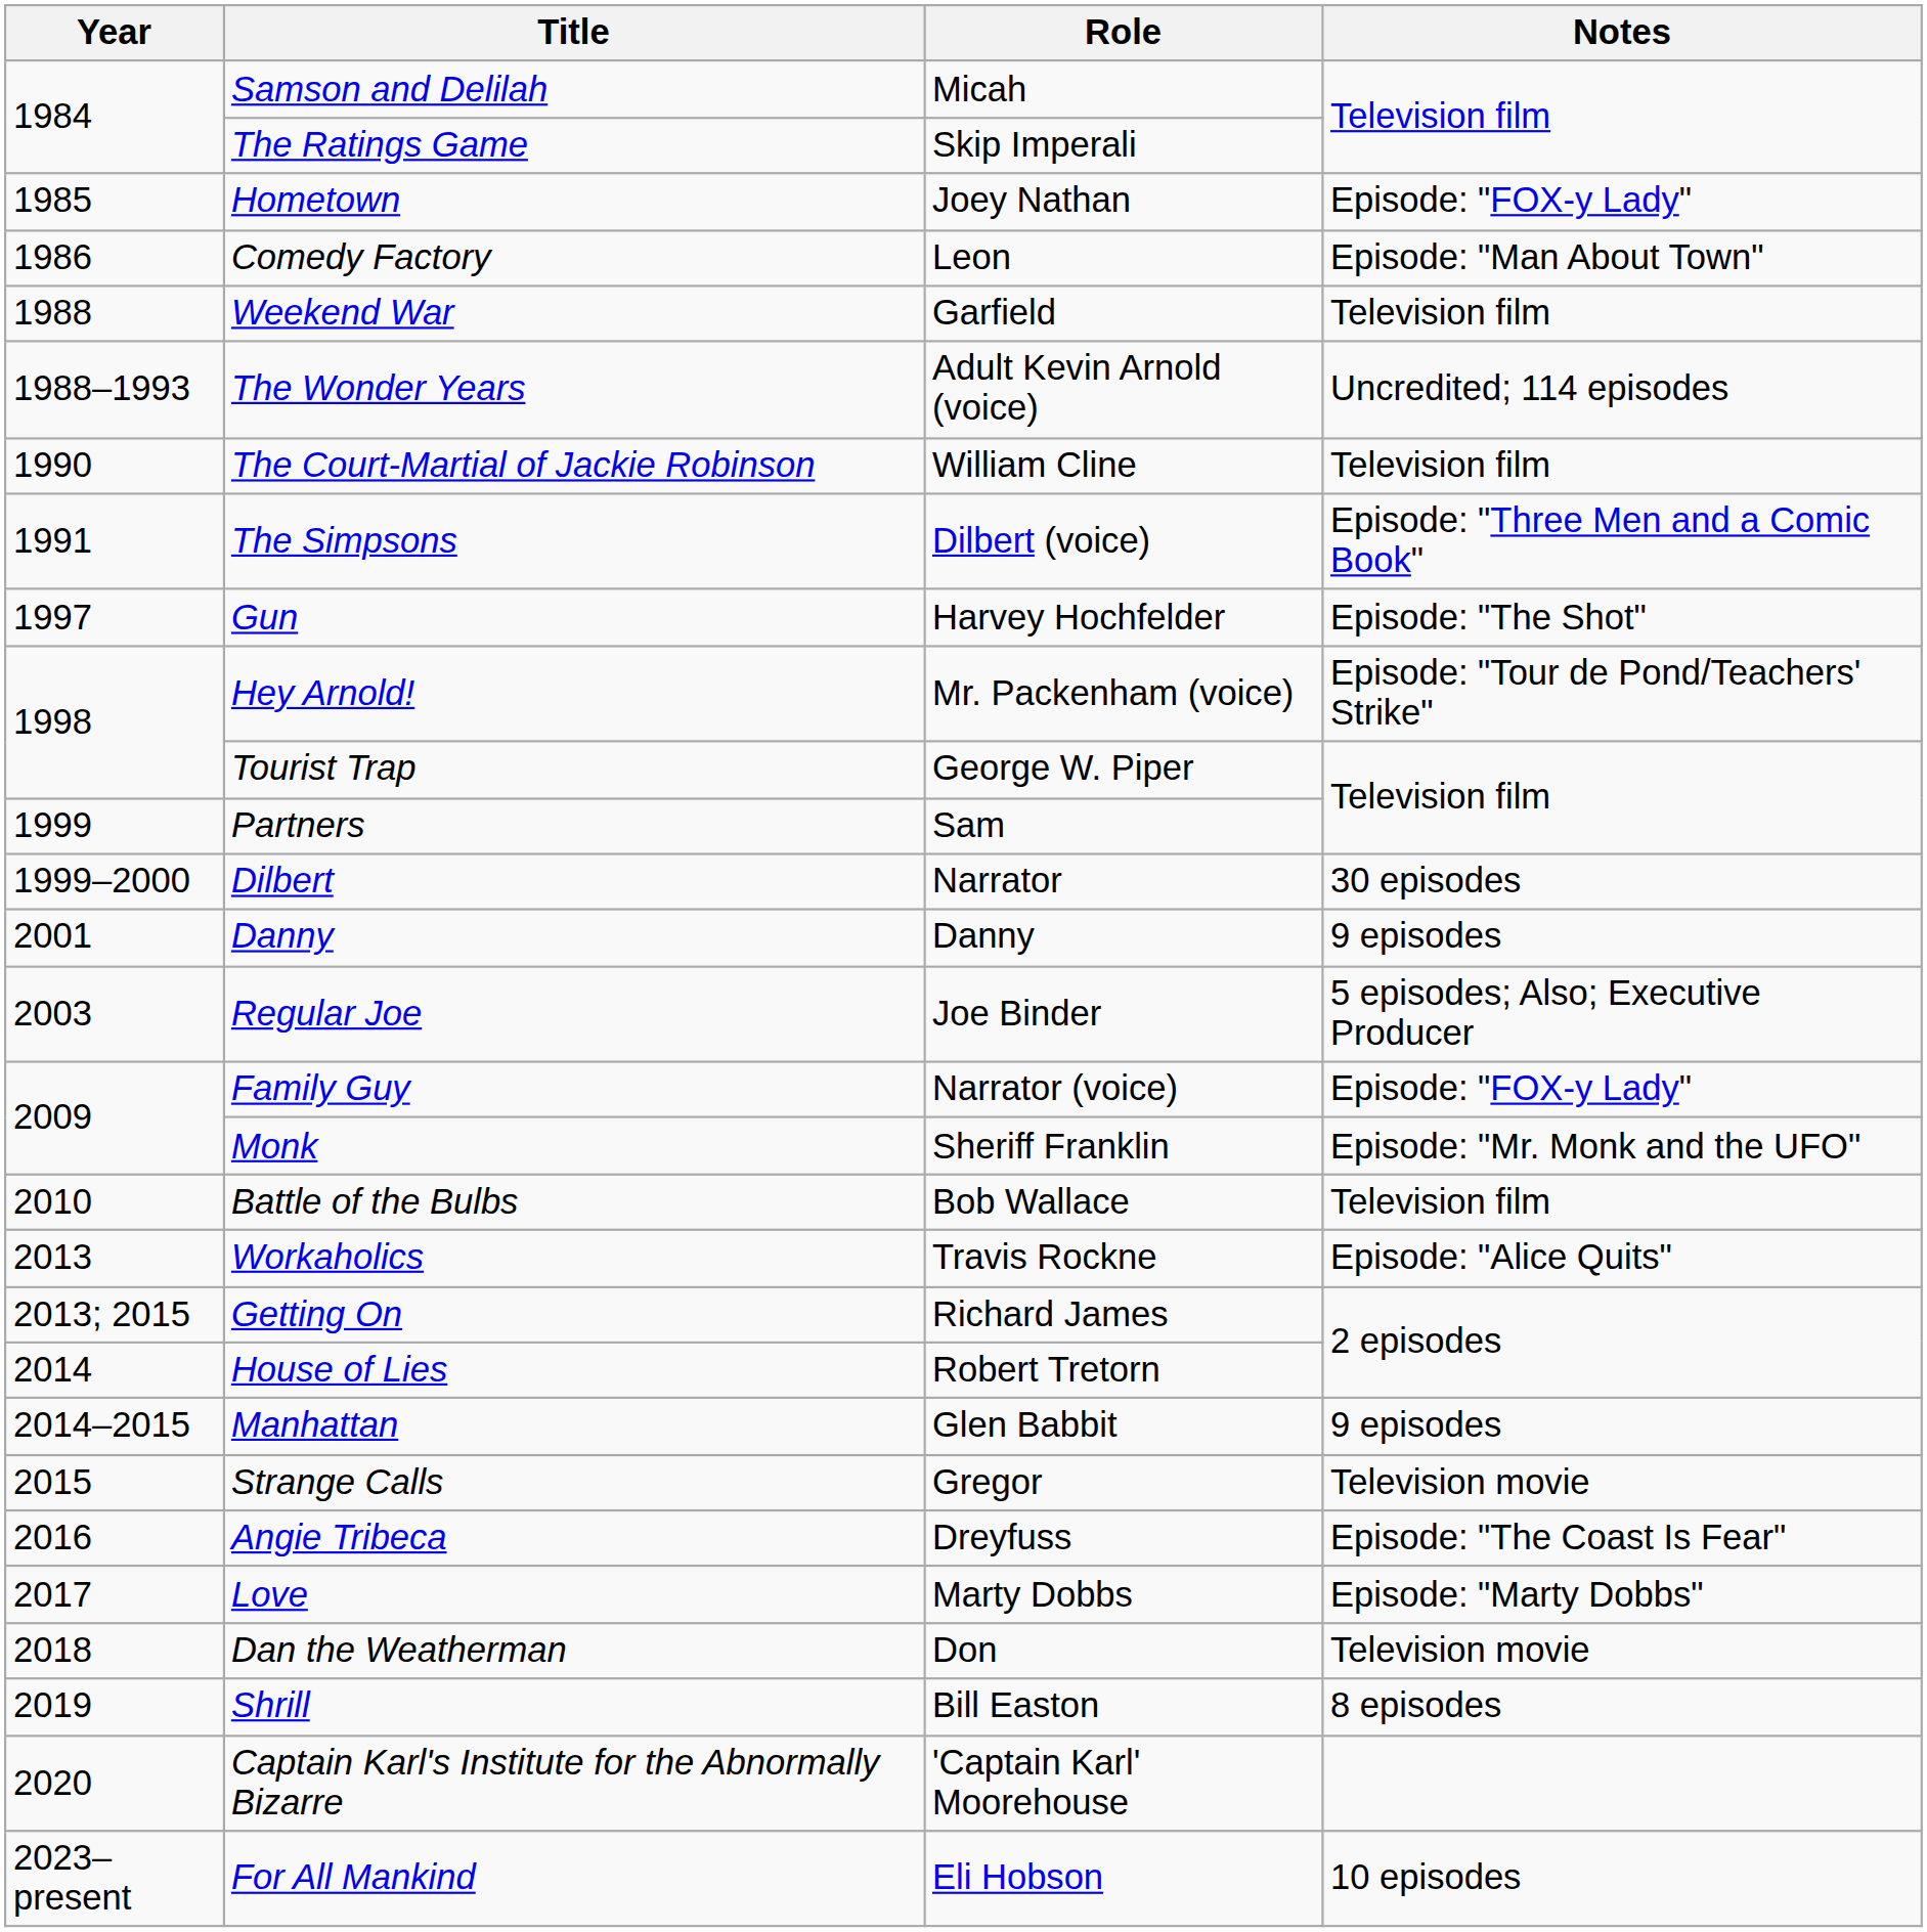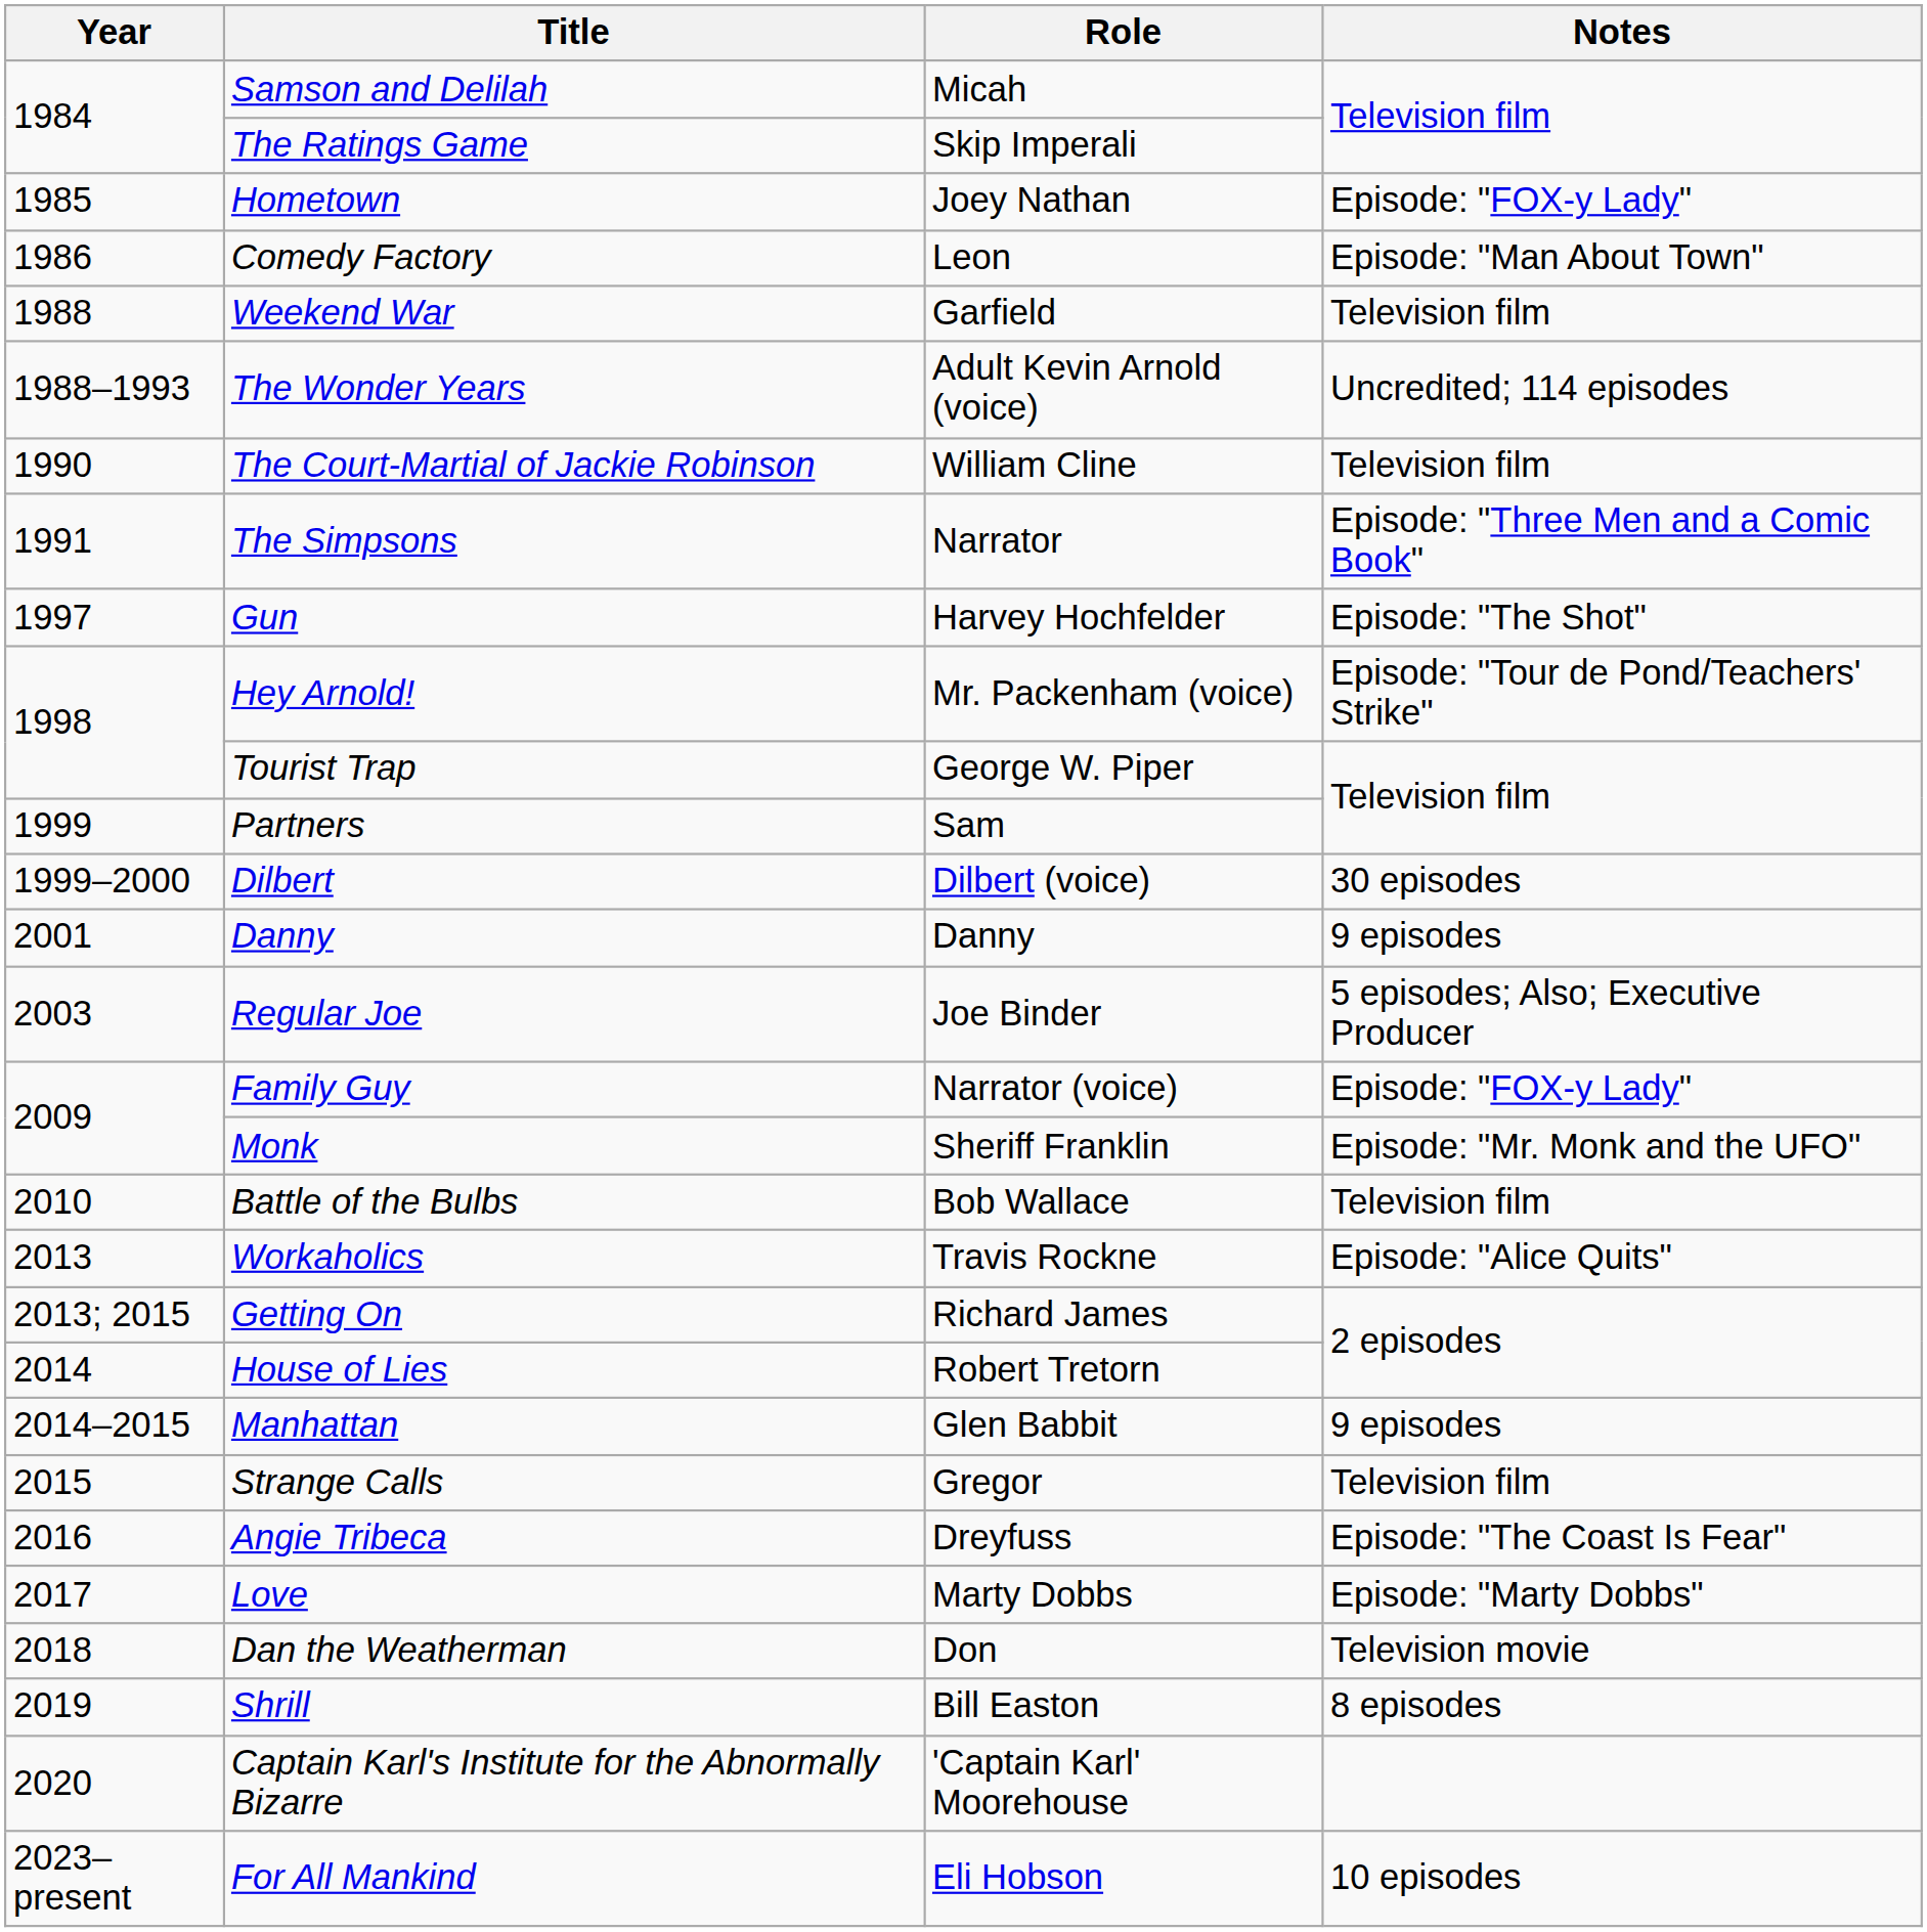 <table class="wikitable sortable">
 <tr>
 <th>Year</th>
 <th>Title</th>
 <th>Role</th>
 <th class="unsortable">Notes</th>
 </tr>
 <tr>
 <td rowspan="2">1984</td>
 <td><em><a href='#'>Samson and Delilah</a></em></td>
 <td>Micah</td>
 <td rowspan="2"><a href='#'>Television film</a></td>
 </tr>
 <tr>
 <td><em><a href='#'>The Ratings Game</a></em></td>
 <td>Skip Imperali</td>
 </tr>
 <tr>
 <td>1985</td>
 <td><em><a href='#'>Hometown</a></em></td>
 <td>Joey Nathan</td>
 <td>Episode: "<a href='#'>FOX-y Lady</a>"</td>
 </tr>
 <tr>
 <td>1986</td>
 <td><em>Comedy Factory</em></td>
 <td>Leon</td>
 <td>Episode: "Man About Town"</td>
 </tr>
 <tr>
 <td>1988</td>
 <td><em><a href='#'>Weekend War</a></em></td>
 <td>Garfield</td>
 <td>Television film</td>
 </tr>
 <tr>
 <td>1988–1993</td>
 <td><em><a href='#'>The Wonder Years</a></em></td>
 <td>Adult Kevin Arnold (voice)</td>
 <td>Uncredited; 114 episodes</td>
 </tr>
 <tr>
 <td>1990</td>
 <td><em><a href='#'>The Court-Martial of Jackie Robinson</a></em></td>
 <td>William Cline</td>
 <td>Television film</td>
 </tr>
 <tr>
 <td>1991</td>
 <td><em><a href='#'>The Simpsons</a></em></td>
-<td><a href='#'>Dilbert</a> (voice)</td>
+<td>Narrator</td>
 <td>Episode: "<a href='#'>Three Men and a Comic Book</a>"</td>
 </tr>
 <tr>
 <td>1997</td>
 <td><em><a href='#'>Gun</a></em></td>
 <td>Harvey Hochfelder</td>
 <td>Episode: "The Shot"</td>
 </tr>
 <tr>
 <td rowspan="2">1998</td>
 <td><em><a href='#'>Hey Arnold!</a></em></td>
 <td>Mr. Packenham (voice)</td>
 <td>Episode: "Tour de Pond/Teachers' Strike"</td>
 </tr>
 <tr>
 <td><em>Tourist Trap</em></td>
 <td>George W. Piper</td>
 <td rowspan="2">Television film</td>
 </tr>
 <tr>
 <td>1999</td>
 <td><em>Partners</em></td>
 <td>Sam</td>
 </tr>
 <tr>
 <td>1999–2000</td>
 <td><em><a href='#'>Dilbert</a></em></td>
-<td>Narrator</td>
+<td><a href='#'>Dilbert</a> (voice)</td>
 <td>30 episodes</td>
 </tr>
 <tr>
 <td>2001</td>
 <td><em><a href='#'>Danny</a></em></td>
 <td>Danny</td>
 <td>9 episodes</td>
 </tr>
 <tr>
 <td>2003</td>
 <td><em><a href='#'>Regular Joe</a></em></td>
 <td>Joe Binder</td>
 <td>5 episodes; Also; Executive Producer</td>
 </tr>
 <tr>
 <td rowspan="2">2009</td>
 <td><em><a href='#'>Family Guy</a></em></td>
 <td>Narrator (voice)</td>
 <td>Episode: "<a href='#'>FOX-y Lady</a>"</td>
 </tr>
 <tr>
 <td><em><a href='#'>Monk</a></em></td>
 <td>Sheriff Franklin</td>
 <td>Episode: "Mr. Monk and the UFO"</td>
 </tr>
 <tr>
 <td>2010</td>
 <td><em>Battle of the Bulbs</em></td>
 <td>Bob Wallace</td>
 <td>Television film</td>
 </tr>
 <tr>
 <td>2013</td>
 <td><em><a href='#'>Workaholics</a></em></td>
 <td>Travis Rockne</td>
 <td>Episode: "Alice Quits"</td>
 </tr>
 <tr>
 <td>2013; 2015</td>
 <td><em><a href='#'>Getting On</a></em></td>
 <td>Richard James</td>
 <td rowspan="2">2 episodes</td>
 </tr>
 <tr>
 <td>2014</td>
 <td><em><a href='#'>House of Lies</a></em></td>
 <td>Robert Tretorn</td>
 </tr>
 <tr>
 <td>2014–2015</td>
 <td><em><a href='#'>Manhattan</a></em></td>
 <td>Glen Babbit</td>
 <td>9 episodes</td>
 </tr>
 <tr>
 <td>2015</td>
 <td><em>Strange Calls</em></td>
 <td>Gregor</td>
-<td>Television movie</td>
+<td>Television film</td>
 </tr>
 <tr>
 <td>2016</td>
 <td><em><a href='#'>Angie Tribeca</a></em></td>
 <td>Dreyfuss</td>
 <td>Episode: "The Coast Is Fear"</td>
 </tr>
 <tr>
 <td>2017</td>
 <td><em><a href='#'>Love</a></em></td>
 <td>Marty Dobbs</td>
 <td>Episode: "Marty Dobbs"</td>
 </tr>
 <tr>
 <td>2018</td>
 <td><em>Dan the Weatherman</em></td>
 <td>Don</td>
 <td>Television movie</td>
 </tr>
 <tr>
 <td>2019</td>
 <td><em><a href='#'>Shrill</a></em></td>
 <td>Bill Easton</td>
 <td>8 episodes</td>
 </tr>
 <tr>
 <td>2020</td>
 <td><em>Captain Karl's Institute for the Abnormally Bizarre</em></td>
 <td>'Captain Karl' Moorehouse</td>
 <td></td>
 </tr>
 <tr>
 <td>2023–present</td>
 <td><em><a href='#'>For All Mankind</a></em></td>
 <td><a href='#'>Eli Hobson</a></td>
 <td>10 episodes</td>
 </tr>
 </table>
